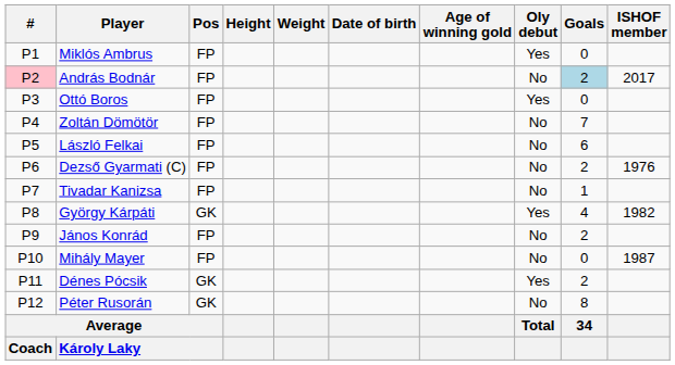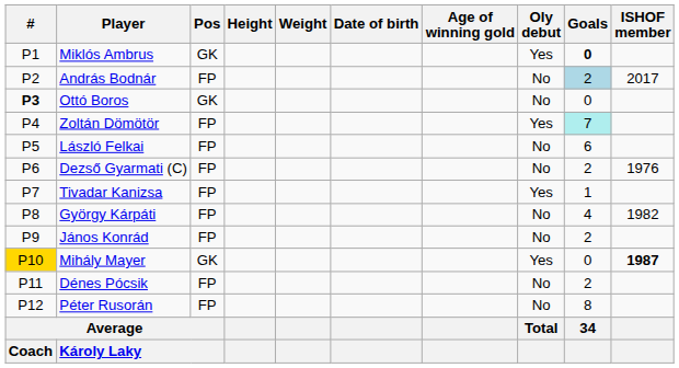 <table class="wikitable sortable" style="text-align: center; font-size: 85%; margin-left: 1em;">
 <tr>
 <th>#</th>
 <th>Player</th>
 <th>Pos</th>
 <th>Height</th>
 <th>Weight</th>
 <th>Date of birth</th>
 <th>Age of<br>winning gold</th>
 <th>Oly<br>debut</th>
 <th>Goals</th>
 <th>ISHOF<br>member</th>
 </tr>
 <tr>
 <td>P1</td>
 <td style="text-align: left;" data-sort-value="Ambrus, Miklós"><a href='#'>Miklós Ambrus</a></td>
-<td>FP</td>
+<td>GK</td>
 <td style="text-align: left;"></td>
 <td style="text-align: right;"></td>
 <td style="text-align: right;"></td>
 <td style="text-align: left;"></td>
 <td>Yes</td>
-<td>0</td>
+<td><strong>0</strong></td>
 <td></td>
 </tr>
 <tr>
-<td style="background: pink;">P2</td>
+<td>P2</td>
 <td style="text-align: left;" data-sort-value="Bodnár, András"><a href='#'>András Bodnár</a></td>
 <td>FP</td>
 <td style="text-align: left;"></td>
 <td style="text-align: right;"></td>
 <td style="text-align: right;"></td>
 <td style="text-align: left;"></td>
 <td>No</td>
 <td style="background: lightblue;">2</td>
 <td>2017</td>
 </tr>
 <tr>
-<td>P3</td>
+<td><strong>P3</strong></td>
 <td style="text-align: left;" data-sort-value="Boros, Ottó"><a href='#'>Ottó Boros</a></td>
-<td>FP</td>
+<td>GK</td>
 <td style="text-align: left;"></td>
 <td style="text-align: right;"></td>
 <td style="text-align: right;"></td>
 <td style="text-align: left;"></td>
-<td>Yes</td>
+<td>No</td>
 <td>0</td>
 <td></td>
 </tr>
 <tr>
 <td>P4</td>
 <td style="text-align: left;" data-sort-value="Dömötör, Zoltán"><a href='#'>Zoltán Dömötör</a></td>
 <td>FP</td>
 <td style="text-align: left;"></td>
 <td style="text-align: right;"></td>
 <td style="text-align: right;"></td>
 <td style="text-align: left;"></td>
-<td>No</td>
-<td>7</td>
+<td>Yes</td>
+<td style="background: paleturquoise;">7</td>
 <td></td>
 </tr>
 <tr>
 <td>P5</td>
 <td style="text-align: left;" data-sort-value="Felkai, László"><a href='#'>László Felkai</a></td>
 <td>FP</td>
 <td style="text-align: left;"></td>
 <td style="text-align: right;"></td>
 <td style="text-align: right;"></td>
 <td style="text-align: left;"></td>
 <td>No</td>
 <td>6</td>
 <td></td>
 </tr>
 <tr>
 <td>P6</td>
 <td style="text-align: left;" data-sort-value="Gyarmati, Dezső"><a href='#'>Dezső Gyarmati</a> (C)</td>
 <td>FP</td>
 <td style="text-align: left;"></td>
 <td style="text-align: right;"></td>
 <td style="text-align: right;"></td>
 <td style="text-align: left;"></td>
 <td>No</td>
 <td>2</td>
 <td>1976</td>
 </tr>
 <tr>
 <td>P7</td>
 <td style="text-align: left;" data-sort-value="Kanizsa, Tivadar"><a href='#'>Tivadar Kanizsa</a></td>
 <td>FP</td>
 <td style="text-align: left;"></td>
 <td style="text-align: right;"></td>
 <td style="text-align: right;"></td>
 <td style="text-align: left;"></td>
-<td>No</td>
+<td>Yes</td>
 <td>1</td>
 <td></td>
 </tr>
 <tr>
 <td>P8</td>
 <td style="text-align: left;" data-sort-value="Kárpáti, György"><a href='#'>György Kárpáti</a></td>
-<td>GK</td>
+<td>FP</td>
 <td style="text-align: left;"></td>
 <td style="text-align: right;"></td>
 <td style="text-align: right;"></td>
 <td style="text-align: left;"></td>
-<td>Yes</td>
+<td>No</td>
 <td>4</td>
 <td>1982</td>
 </tr>
 <tr>
 <td>P9</td>
 <td style="text-align: left;" data-sort-value="Konrád, János"><a href='#'>János Konrád</a></td>
 <td>FP</td>
 <td style="text-align: left;"></td>
 <td style="text-align: right;"></td>
 <td style="text-align: right;"></td>
 <td style="text-align: left;"></td>
 <td>No</td>
 <td>2</td>
 <td></td>
 </tr>
 <tr>
-<td>P10</td>
+<td style="background: gold;">P10</td>
 <td style="text-align: left;" data-sort-value="Mayer, Mihály"><a href='#'>Mihály Mayer</a></td>
+<td>GK</td>
+<td style="text-align: left;"></td>
+<td style="text-align: right;"></td>
+<td style="text-align: right;"></td>
+<td style="text-align: left;"></td>
+<td>Yes</td>
+<td>0</td>
+<td><strong>1987</strong></td>
+</tr>
+<tr>
+<td>P11</td>
+<td style="text-align: left;" data-sort-value="Pócsik, Dénes"><a href='#'>Dénes Pócsik</a></td>
 <td>FP</td>
 <td style="text-align: left;"></td>
 <td style="text-align: right;"></td>
 <td style="text-align: right;"></td>
 <td style="text-align: left;"></td>
 <td>No</td>
-<td>0</td>
-<td>1987</td>
-</tr>
-<tr>
-<td>P11</td>
-<td style="text-align: left;" data-sort-value="Pócsik, Dénes"><a href='#'>Dénes Pócsik</a></td>
-<td>GK</td>
-<td style="text-align: left;"></td>
-<td style="text-align: right;"></td>
-<td style="text-align: right;"></td>
-<td style="text-align: left;"></td>
-<td>Yes</td>
 <td>2</td>
 <td></td>
 </tr>
 <tr>
 <td>P12</td>
 <td style="text-align: left;" data-sort-value="Rusorán, Péter"><a href='#'>Péter Rusorán</a></td>
-<td>GK</td>
+<td>FP</td>
 <td style="text-align: left;"></td>
 <td style="text-align: right;"></td>
 <td style="text-align: right;"></td>
 <td style="text-align: left;"></td>
 <td>No</td>
 <td>8</td>
 <td></td>
 </tr>
 <tr>
 <th colspan="3">Average</th>
 <th style="text-align: left;"></th>
 <th style="text-align: right;"></th>
 <th style="text-align: right;"></th>
 <th style="text-align: left;"></th>
 <th>Total</th>
 <th>34</th>
 <th></th>
 </tr>
 <tr>
 <th>Coach</th>
 <th colspan="2" style="text-align: left;"><a href='#'>Károly Laky</a></th>
 <th></th>
 <th></th>
 <th style="text-align: right;"></th>
 <th style="text-align: left;"></th>
 <th></th>
 <th></th>
 <th></th>
 </tr>
 </table>
